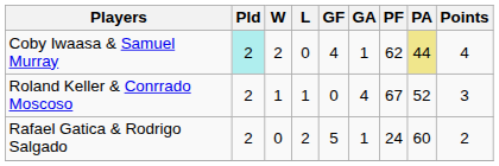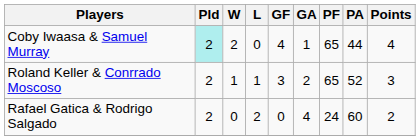 <table class=wikitable style="text-align:center">
 <tr>
 <th width=220>Players</th>
 <th width=20>Pld</th>
 <th width=20>W</th>
 <th width=20>L</th>
 <th width=20>GF</th>
 <th width=20>GA</th>
 <th width=20>PF</th>
 <th width=20>PA</th>
 <th width=50>Points</th>
 </tr>
 <tr>
 <td align=left> Coby Iwaasa & <a href='#'>Samuel Murray</a></td>
 <td style="background: paleturquoise;">2</td>
 <td>2</td>
 <td>0</td>
 <td>4</td>
 <td>1</td>
-<td>62</td>
-<td style="background: khaki;">44</td>
+<td>65</td>
+<td>44</td>
 <td>4</td>
 </tr>
 <tr>
 <td align=left> Roland Keller & <a href='#'>Conrrado Moscoso</a></td>
 <td>2</td>
 <td>1</td>
 <td>1</td>
-<td>0</td>
-<td>4</td>
-<td>67</td>
+<td>3</td>
+<td>2</td>
+<td>65</td>
 <td>52</td>
 <td>3</td>
 </tr>
 <tr>
 <td align=left> Rafael Gatica & Rodrigo Salgado</td>
 <td>2</td>
 <td>0</td>
 <td>2</td>
-<td>5</td>
-<td>1</td>
+<td>0</td>
+<td>4</td>
 <td>24</td>
 <td>60</td>
 <td>2</td>
 </tr>
 <tr>
 </tr>
 </table>
